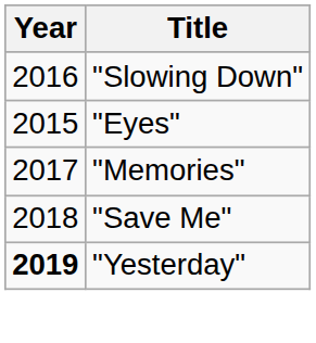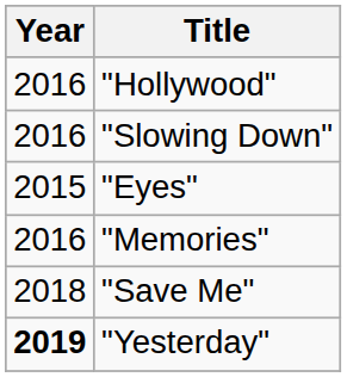 <table class="wikitable">
 <tr>
 <th>Year</th>
 <th>Title</th>
+</tr>
+<tr>
+<td>2016</td>
+<td>"Hollywood"</td>
 </tr>
 <tr>
 <td>2016</td>
 <td>"Slowing Down"</td>
 </tr>
 <tr>
 <td>2015</td>
 <td>"Eyes"</td>
 </tr>
 <tr>
-<td>2017</td>
+<td>2016</td>
 <td>"Memories"</td>
 </tr>
 <tr>
 <td>2018</td>
 <td>"Save Me"</td>
 </tr>
 <tr>
 <td><strong>2019</strong></td>
 <td>"Yesterday"</td>
 </tr>
 </table>
